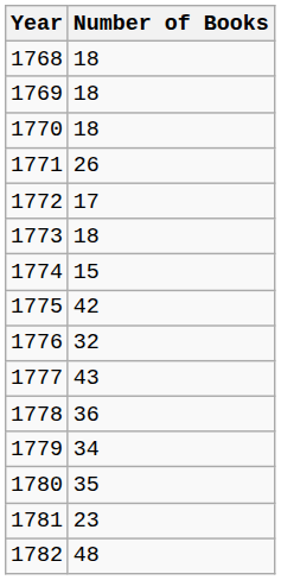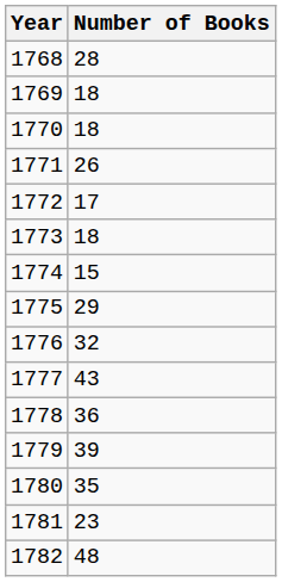 <table class="wikitable">
 <tr>
 <th>Year</th>
 <th>Number of Books</th>
 </tr>
 <tr>
 <td>1768</td>
-<td>18</td>
+<td>28</td>
 </tr>
 <tr>
 <td>1769</td>
 <td>18</td>
 </tr>
 <tr>
 <td>1770</td>
 <td>18</td>
 </tr>
 <tr>
 <td>1771</td>
 <td>26</td>
 </tr>
 <tr>
 <td>1772</td>
 <td>17</td>
 </tr>
 <tr>
 <td>1773</td>
 <td>18</td>
 </tr>
 <tr>
 <td>1774</td>
 <td>15</td>
 </tr>
 <tr>
 <td>1775</td>
-<td>42</td>
+<td>29</td>
 </tr>
 <tr>
 <td>1776</td>
 <td>32</td>
 </tr>
 <tr>
 <td>1777</td>
 <td>43</td>
 </tr>
 <tr>
 <td>1778</td>
 <td>36</td>
 </tr>
 <tr>
 <td>1779</td>
-<td>34</td>
+<td>39</td>
 </tr>
 <tr>
 <td>1780</td>
 <td>35</td>
 </tr>
 <tr>
 <td>1781</td>
 <td>23</td>
 </tr>
 <tr>
 <td>1782</td>
 <td>48</td>
 </tr>
 </table>
